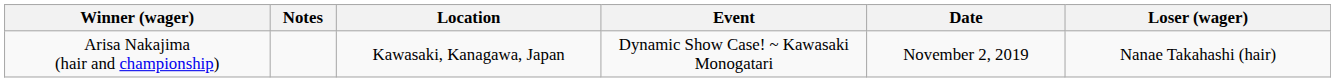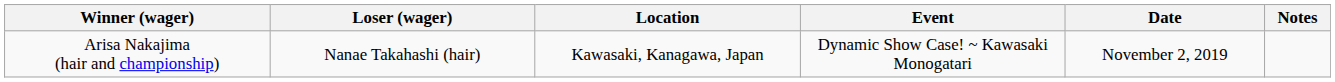 <table class="wikitable sortable" width=100%  style="text-align: center">
 <tr>
 <th width=20% scope="col">Winner (wager)</th>
-<th class="unsortable" width=5% scope="col">Notes</th>
+<th width=20% scope="col">Loser (wager)</th>
 <th width=20% scope="col">Location</th>
 <th width=20% scope="col">Event</th>
 <th width=15% scope="col">Date</th>
-<th width=20% scope="col">Loser (wager)</th>
+<th class="unsortable" width=5% scope="col">Notes</th>
 </tr>
 <tr>
 <td>Arisa Nakajima<br>(hair and <a href='#'>championship</a>)</td>
-<td></td>
+<td>Nanae Takahashi (hair)</td>
 <td>Kawasaki, Kanagawa, Japan</td>
 <td>Dynamic Show Case! ~ Kawasaki Monogatari</td>
 <td>November 2, 2019</td>
-<td>Nanae Takahashi (hair)</td>
+<td></td>
 </tr>
 </table>
